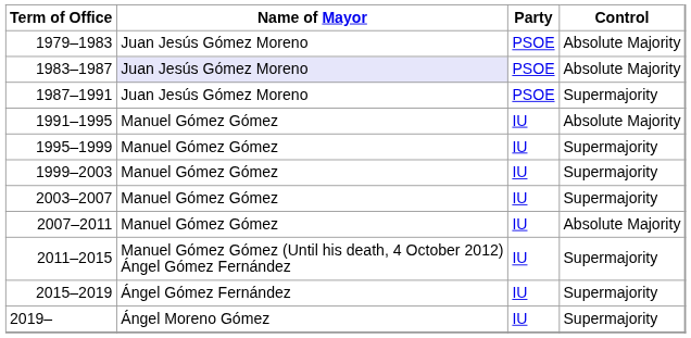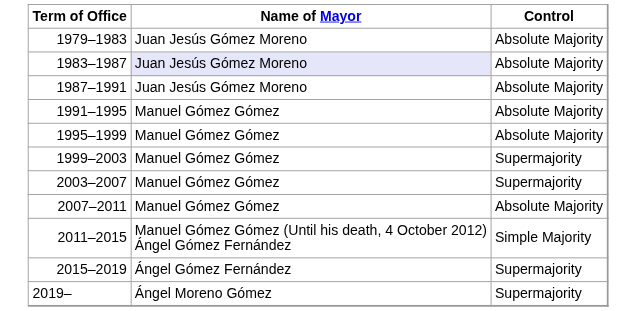 <table align="center" rules="all" cellspacing="0" cellpadding="4" style="border: 1px solid #999; border-right: 2px solid #999; border-bottom:2px solid #999">
 <tr>
 <th>Term of Office</th>
 <th>Name of <a href='#'>Mayor</a></th>
-<th>Party</th>
 <th>Control</th>
 </tr>
 <tr>
 <td align=right>1979–1983</td>
 <td>Juan Jesús Gómez Moreno</td>
-<td><a href='#'>PSOE</a></td>
 <td>Absolute Majority</td>
 </tr>
 <tr>
 <td align=right>1983–1987</td>
 <td style="background: lavender;">Juan Jesús Gómez Moreno</td>
-<td><a href='#'>PSOE</a></td>
 <td>Absolute Majority</td>
 </tr>
 <tr>
 <td align=right>1987–1991</td>
 <td>Juan Jesús Gómez Moreno</td>
-<td><a href='#'>PSOE</a></td>
-<td>Supermajority</td>
+<td>Absolute Majority</td>
 </tr>
 <tr>
 <td align=right>1991–1995</td>
 <td>Manuel Gómez Gómez</td>
-<td><a href='#'>IU</a></td>
 <td>Absolute Majority</td>
 </tr>
 <tr>
 <td align=right>1995–1999</td>
 <td>Manuel Gómez Gómez</td>
-<td><a href='#'>IU</a></td>
-<td>Supermajority</td>
+<td>Absolute Majority</td>
 </tr>
 <tr>
 <td align=right>1999–2003</td>
 <td>Manuel Gómez Gómez</td>
-<td><a href='#'>IU</a></td>
 <td>Supermajority</td>
 </tr>
 <tr>
 <td align=right>2003–2007</td>
 <td>Manuel Gómez Gómez</td>
-<td><a href='#'>IU</a></td>
 <td>Supermajority</td>
 </tr>
 <tr>
 <td align=right>2007–2011</td>
 <td>Manuel Gómez Gómez</td>
-<td><a href='#'>IU</a></td>
 <td>Absolute Majority</td>
 </tr>
 <tr>
 <td align=right>2011–2015</td>
 <td>Manuel Gómez Gómez (Until his death, 4 October 2012) <br>Ángel Gómez Fernández</td>
-<td><a href='#'>IU</a></td>
-<td>Supermajority</td>
+<td>Simple Majority</td>
 </tr>
 <tr>
 <td align=right>2015–2019</td>
 <td>Ángel Gómez Fernández</td>
-<td><a href='#'>IU</a></td>
 <td>Supermajority</td>
 </tr>
 <tr>
 <td>2019–</td>
 <td>Ángel Moreno Gómez</td>
-<td><a href='#'>IU</a></td>
 <td>Supermajority</td>
 </tr>
 </table>
